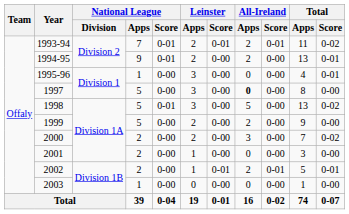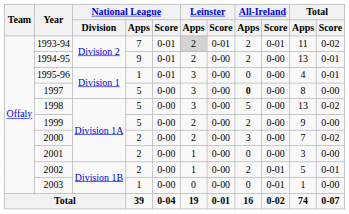 <table class="wikitable" style="text-align:center">
 <tr>
 <th rowspan="2">Team</th>
 <th rowspan="2">Year</th>
 <th colspan="3"><a href='#'>National League</a></th>
 <th colspan="2"><a href='#'>Leinster</a></th>
 <th colspan="2"><a href='#'>All-Ireland</a></th>
 <th colspan="2">Total</th>
 </tr>
 <tr>
 <th>Division</th>
 <th>Apps</th>
 <th>Score</th>
 <th>Apps</th>
 <th>Score</th>
 <th>Apps</th>
 <th>Score</th>
 <th>Apps</th>
 <th>Score</th>
 </tr>
 <tr>
 <td rowspan="10"><a href='#'>Offaly</a></td>
 <td>1993-94</td>
 <td rowspan="2"><a href='#'>Division 2</a></td>
 <td>7</td>
 <td>0-01</td>
-<td>2</td>
+<td style="background: lightgrey;">2</td>
 <td>0-01</td>
 <td>2</td>
 <td>0-01</td>
 <td>11</td>
 <td>0-02</td>
 </tr>
 <tr>
 <td>1994-95</td>
 <td>9</td>
 <td>0-01</td>
 <td>2</td>
 <td>0-00</td>
 <td>2</td>
 <td>0-00</td>
 <td>13</td>
 <td>0-01</td>
 </tr>
 <tr>
 <td>1995-96</td>
 <td rowspan="2"><a href='#'>Division 1</a></td>
 <td>1</td>
-<td>0-00</td>
+<td>0-01</td>
 <td>3</td>
 <td>0-00</td>
 <td>0</td>
 <td>0-00</td>
 <td>4</td>
 <td>0-01</td>
 </tr>
 <tr>
 <td>1997</td>
 <td>5</td>
 <td>0-00</td>
 <td>3</td>
 <td>0-00</td>
 <td><strong>0</strong></td>
 <td>0-00</td>
 <td>8</td>
 <td>0-00</td>
 </tr>
 <tr>
 <td>1998</td>
 <td rowspan="4"><a href='#'>Division 1A</a></td>
 <td>5</td>
-<td>0-01</td>
+<td>0-00</td>
 <td>3</td>
 <td>0-00</td>
 <td>5</td>
 <td>0-00</td>
 <td>13</td>
 <td>0-02</td>
 </tr>
 <tr>
 <td>1999</td>
 <td>5</td>
 <td>0-00</td>
 <td>2</td>
 <td>0-00</td>
 <td>2</td>
 <td>0-00</td>
 <td>9</td>
 <td>0-00</td>
 </tr>
 <tr>
 <td>2000</td>
 <td>2</td>
 <td>0-00</td>
 <td>2</td>
 <td>0-00</td>
 <td>3</td>
 <td>0-00</td>
 <td>7</td>
 <td>0-02</td>
 </tr>
 <tr>
 <td>2001</td>
 <td>2</td>
 <td>0-00</td>
 <td>1</td>
 <td>0-00</td>
 <td>0</td>
 <td>0-00</td>
 <td>3</td>
 <td>0-00</td>
 </tr>
 <tr>
 <td>2002</td>
 <td rowspan="2"><a href='#'>Division 1B</a></td>
 <td>2</td>
 <td>0-00</td>
 <td>1</td>
-<td>0-01</td>
+<td>0-00</td>
 <td>2</td>
 <td>0-01</td>
 <td>5</td>
 <td>0-01</td>
 </tr>
 <tr>
 <td>2003</td>
 <td>1</td>
 <td>0-00</td>
 <td>0</td>
 <td>0-00</td>
 <td>0</td>
-<td>0-00</td>
+<td>0-01</td>
 <td>1</td>
 <td>0-00</td>
 </tr>
 <tr>
 <th colspan="3">Total</th>
 <td><strong>39</strong></td>
 <td><strong>0-04</strong></td>
 <td><strong>19</strong></td>
 <td><strong>0-01</strong></td>
 <td><strong>16</strong></td>
 <td><strong>0-02</strong></td>
 <td><strong>74</strong></td>
 <td><strong>0-07</strong></td>
 </tr>
 </table>
